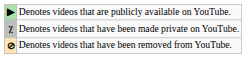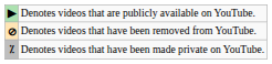 <table class="wikitable">
 <tr>
 <td align="center" style="background:#ACE1AF;"><strong>▶</strong></td>
 <td>Denotes videos that are publicly available on YouTube.</td>
 </tr>
 <tr>
+<td style="background:#FFE5B4;"><strong>⊘</strong></td>
+<td>Denotes videos that have been removed from YouTube.</td>
+</tr>
+<tr>
 <td align="center" style="background:#BEBEBE;"><strong>⁒</strong></td>
 <td>Denotes videos that have been made private on YouTube.</td>
 </tr>
-<tr>
-<td style="background:#FFE5B4;"><strong>⊘</strong></td>
-<td>Denotes videos that have been removed from YouTube.</td>
-</tr>
 </table>
